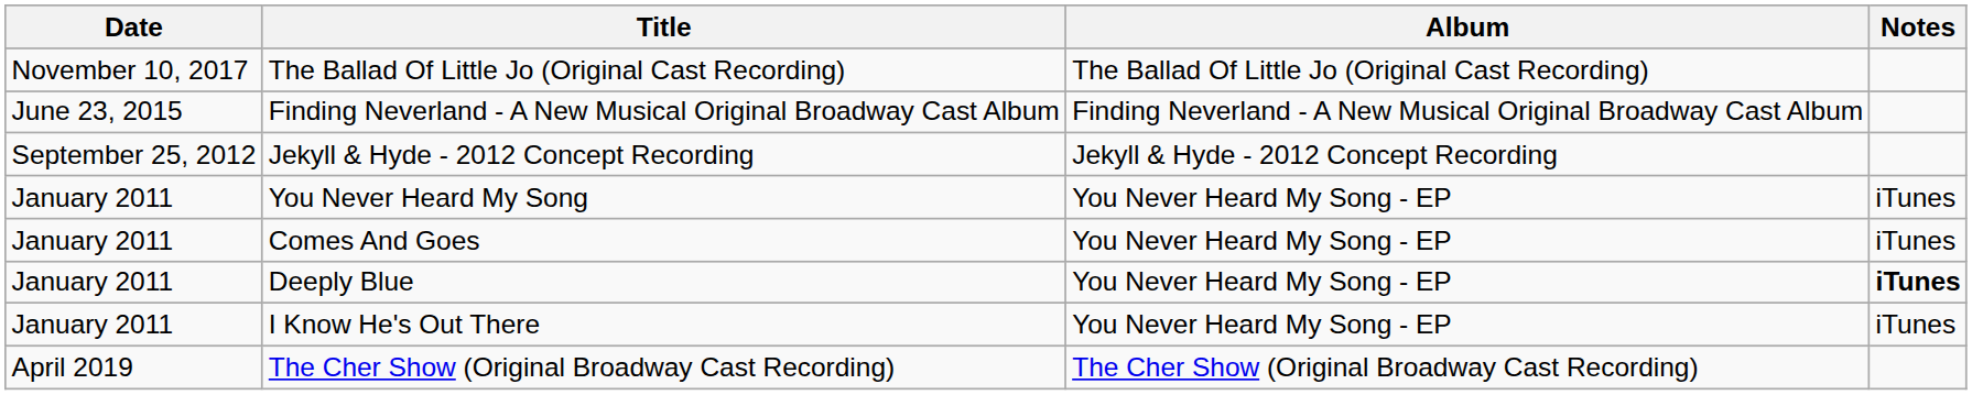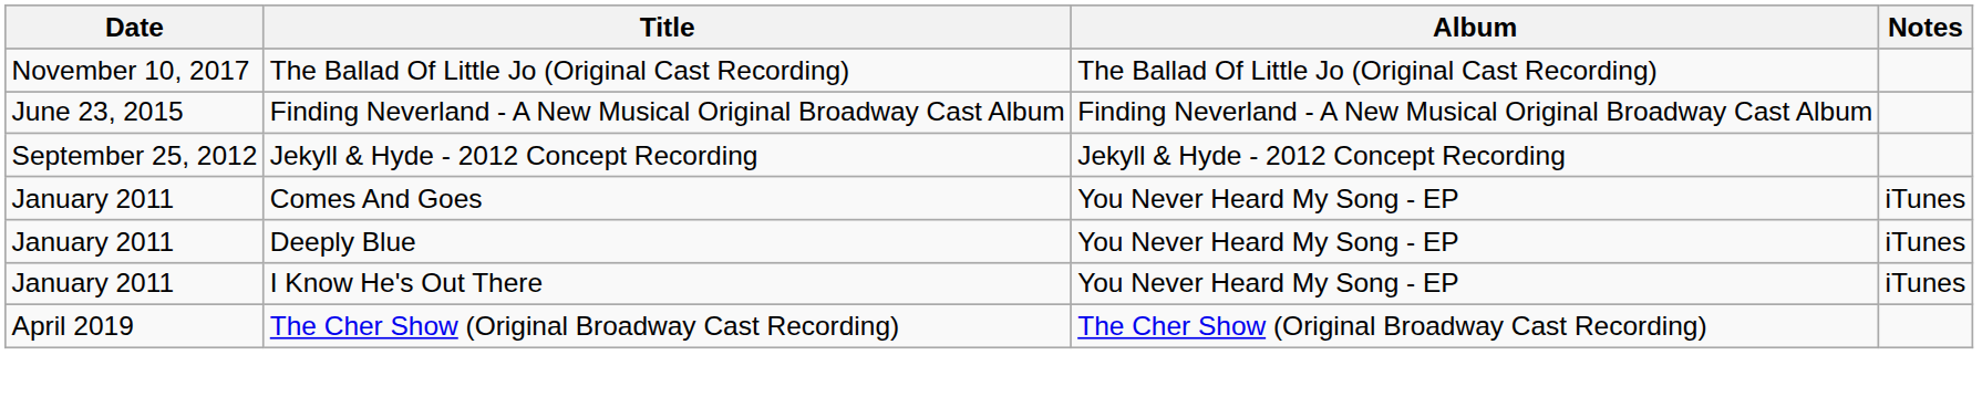 <table class="wikitable" style="font-size: 90%;">
 <tr>
 <th>Date</th>
 <th>Title</th>
 <th>Album</th>
 <th>Notes</th>
 </tr>
 <tr>
 <td>November 10, 2017</td>
 <td>The Ballad Of Little Jo (Original Cast Recording)</td>
 <td>The Ballad Of Little Jo (Original Cast Recording)</td>
 </tr>
 <tr>
 <td>June 23, 2015</td>
 <td>Finding Neverland - A New Musical Original Broadway Cast Album</td>
 <td>Finding Neverland - A New Musical Original Broadway Cast Album</td>
 <td></td>
 </tr>
 <tr>
 <td>September 25, 2012</td>
 <td>Jekyll & Hyde - 2012 Concept Recording</td>
 <td>Jekyll & Hyde - 2012 Concept Recording</td>
 <td></td>
 </tr>
 <tr>
 <td>January 2011</td>
-<td>You Never Heard My Song</td>
-<td>You Never Heard My Song - EP</td>
-<td>iTunes</td>
-</tr>
-<tr>
-<td>January 2011</td>
 <td>Comes And Goes</td>
 <td>You Never Heard My Song - EP</td>
 <td>iTunes</td>
 </tr>
 <tr>
 <td>January 2011</td>
 <td>Deeply Blue</td>
 <td>You Never Heard My Song - EP</td>
-<td><strong>iTunes</strong></td>
+<td>iTunes</td>
 </tr>
 <tr>
 <td>January 2011</td>
 <td>I Know He's Out There</td>
 <td>You Never Heard My Song - EP</td>
 <td>iTunes</td>
 </tr>
 <tr>
 <td>April 2019</td>
 <td><a href='#'>The Cher Show</a> (Original Broadway Cast Recording)</td>
 <td><a href='#'>The Cher Show</a> (Original Broadway Cast Recording)</td>
 <td></td>
 </tr>
 </table>
